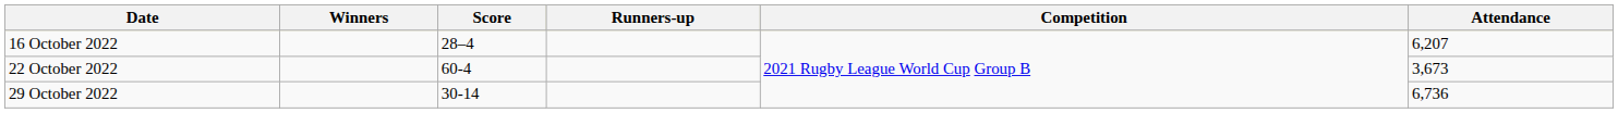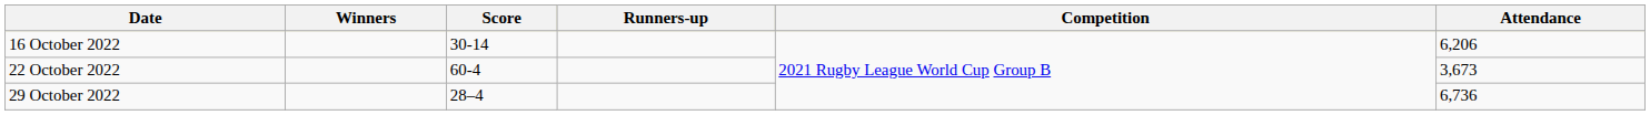 <table class="wikitable" width=80%>
 <tr bgcolor=#bdb76b>
 <th>Date</th>
 <th>Winners</th>
 <th>Score</th>
 <th>Runners-up</th>
 <th>Competition</th>
 <th>Attendance</th>
 </tr>
 <tr>
 <td>16 October 2022</td>
 <td></td>
-<td>28–4</td>
+<td>30-14</td>
 <td></td>
 <td rowspan=3><a href='#'>2021 Rugby League World Cup</a> <a href='#'>Group B</a></td>
-<td>6,207</td>
+<td>6,206</td>
 </tr>
 <tr>
 <td>22 October 2022</td>
 <td></td>
 <td>60-4</td>
 <td></td>
 <td>3,673</td>
 </tr>
 <tr>
 <td>29 October 2022</td>
 <td></td>
-<td>30-14</td>
+<td>28–4</td>
 <td></td>
 <td>6,736</td>
 </tr>
 </table>
